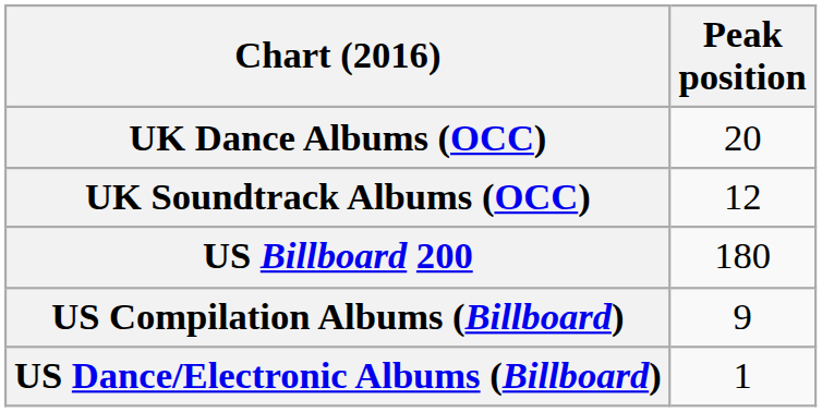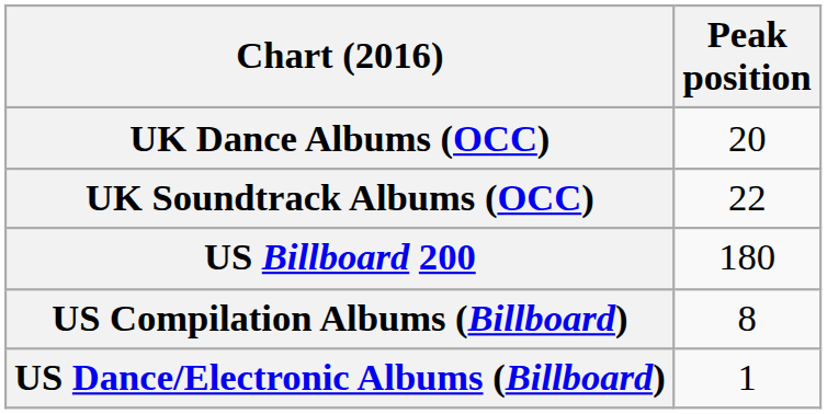 <table class="wikitable sortable plainrowheaders" style="text-align:center">
 <tr>
 <th scope="col">Chart (2016)</th>
 <th scope="col">Peak<br>position</th>
 </tr>
 <tr>
 <th scope="row">UK Dance Albums (<a href='#'>OCC</a>)</th>
 <td align=center>20</td>
 </tr>
 <tr>
 <th scope="row">UK Soundtrack Albums (<a href='#'>OCC</a>)</th>
-<td align=center>12</td>
+<td align=center>22</td>
 </tr>
 <tr>
 <th scope="row">US <em><a href='#'>Billboard</a></em> <a href='#'>200</a></th>
 <td align=center>180</td>
 </tr>
 <tr>
 <th scope="row">US Compilation Albums (<em><a href='#'>Billboard</a></em>)</th>
-<td align=center>9</td>
+<td align=center>8</td>
 </tr>
 <tr>
 <th scope="row">US <a href='#'>Dance/Electronic Albums</a> (<em><a href='#'>Billboard</a></em>)</th>
 <td align=center>1</td>
 </tr>
 </table>
